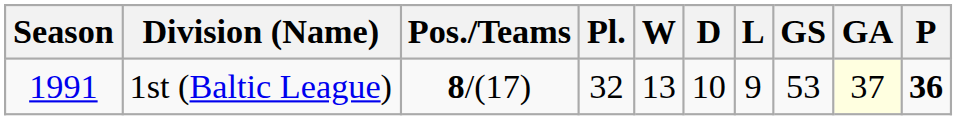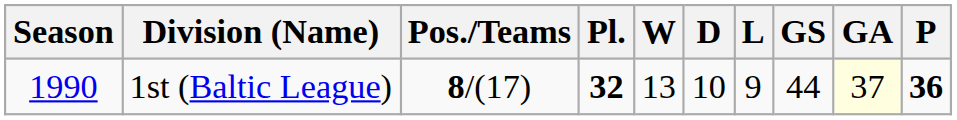 <table class="wikitable">
 <tr>
 <th>Season</th>
 <th>Division (Name)</th>
 <th>Pos./Teams</th>
 <th>Pl.</th>
 <th>W</th>
 <th>D</th>
 <th>L</th>
 <th>GS</th>
 <th>GA</th>
 <th>P</th>
 </tr>
 <tr>
-<td align=center><a href='#'>1991</a></td>
+<td align=center><a href='#'>1990</a></td>
 <td align=center>1st (<a href='#'>Baltic League</a>)</td>
 <td align=center bgcolor=><strong>8</strong>/(17)</td>
-<td align=center>32</td>
+<td align=center><strong>32</strong></td>
 <td align=center>13</td>
 <td align=center>10</td>
 <td align=center>9</td>
-<td align=center>53</td>
+<td align=center>44</td>
 <td align=center style="background: lightyellow;">37</td>
 <td align=center><strong>36</strong></td>
 </tr>
 </table>
